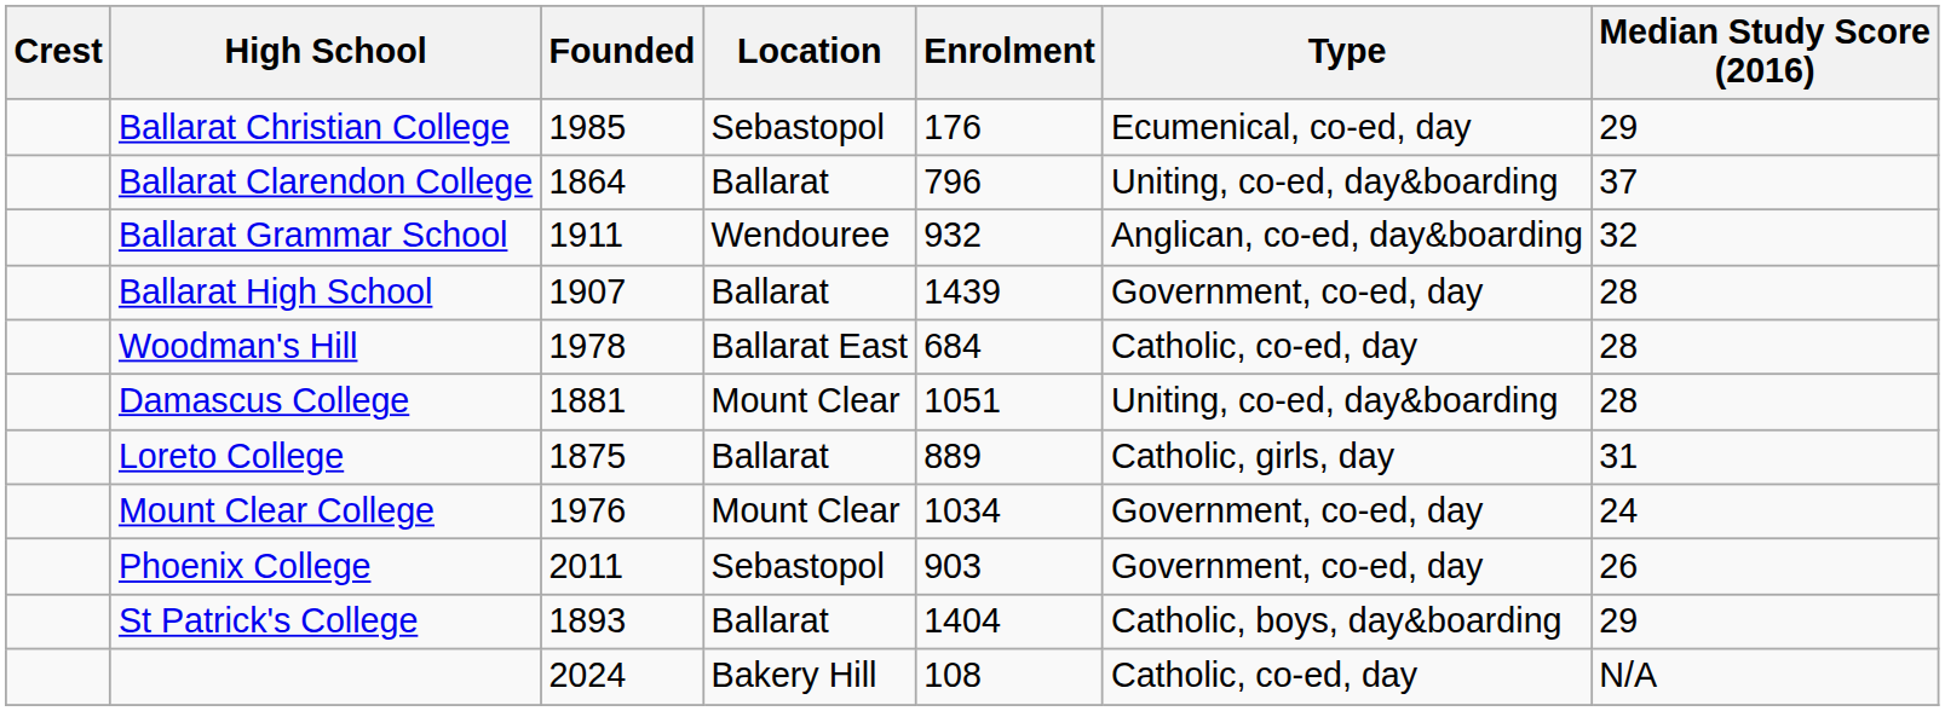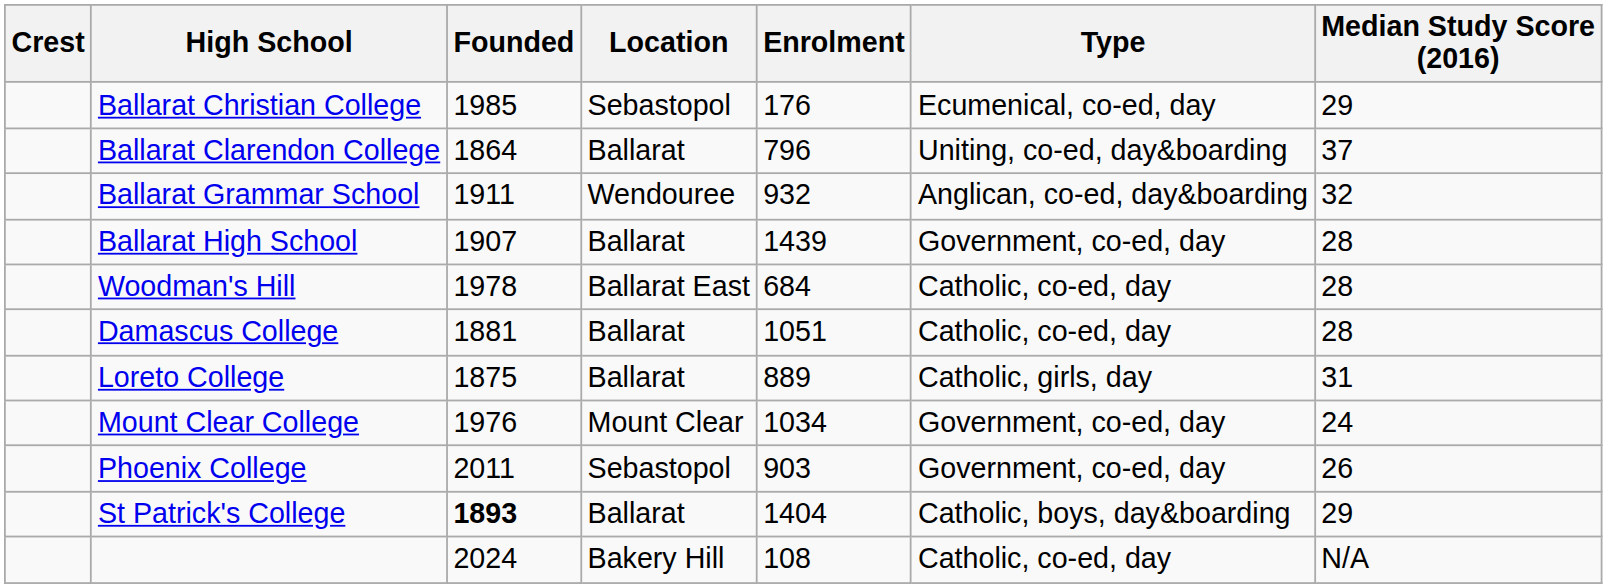 <table class="wikitable sortable">
 <tr>
 <th>Crest</th>
 <th>High School</th>
 <th>Founded</th>
 <th>Location</th>
 <th>Enrolment</th>
 <th>Type</th>
 <th>Median Study Score<br>(2016)</th>
 </tr>
 <tr>
 <td></td>
 <td><a href='#'>Ballarat Christian College</a></td>
 <td>1985</td>
 <td>Sebastopol</td>
 <td>176 </td>
 <td>Ecumenical, co-ed, day</td>
 <td>29</td>
 </tr>
 <tr>
 <td></td>
 <td><a href='#'>Ballarat Clarendon College</a></td>
 <td>1864</td>
 <td>Ballarat</td>
 <td>796</td>
 <td>Uniting, co-ed, day&boarding</td>
 <td>37</td>
 </tr>
 <tr>
 <td></td>
 <td><a href='#'>Ballarat Grammar School</a></td>
 <td>1911</td>
 <td>Wendouree</td>
 <td>932</td>
 <td>Anglican, co-ed, day&boarding</td>
 <td>32</td>
 </tr>
 <tr>
 <td></td>
 <td><a href='#'>Ballarat High School</a></td>
 <td>1907</td>
 <td>Ballarat</td>
 <td>1439</td>
 <td>Government, co-ed, day</td>
 <td>28</td>
 </tr>
 <tr>
 <td></td>
 <td><a href='#'>Woodman's Hill</a></td>
 <td>1978</td>
 <td>Ballarat East</td>
 <td>684</td>
 <td>Catholic, co-ed, day</td>
 <td>28</td>
 </tr>
 <tr>
 <td></td>
 <td><a href='#'>Damascus College</a></td>
 <td>1881</td>
-<td>Mount Clear</td>
+<td>Ballarat</td>
 <td>1051</td>
-<td>Uniting, co-ed, day&boarding</td>
+<td>Catholic, co-ed, day</td>
 <td>28</td>
 </tr>
 <tr>
 <td></td>
 <td><a href='#'>Loreto College</a></td>
 <td>1875</td>
 <td>Ballarat</td>
 <td>889</td>
 <td>Catholic, girls, day</td>
 <td>31</td>
 </tr>
 <tr>
 <td></td>
 <td><a href='#'>Mount Clear College</a></td>
 <td>1976</td>
 <td>Mount Clear</td>
 <td>1034</td>
 <td>Government, co-ed, day</td>
 <td>24</td>
 </tr>
 <tr>
 <td></td>
 <td><a href='#'>Phoenix College</a></td>
 <td>2011</td>
 <td>Sebastopol</td>
 <td>903</td>
 <td>Government, co-ed, day</td>
 <td>26</td>
 </tr>
 <tr>
 <td></td>
 <td><a href='#'>St Patrick's College</a></td>
-<td>1893</td>
+<td><strong>1893</strong></td>
 <td>Ballarat</td>
 <td>1404</td>
 <td>Catholic, boys, day&boarding</td>
 <td>29</td>
 </tr>
 <tr>
 <td></td>
 <td></td>
 <td>2024</td>
 <td>Bakery Hill</td>
 <td>108</td>
 <td>Catholic, co-ed, day</td>
 <td>N/A</td>
 </tr>
 </table>
